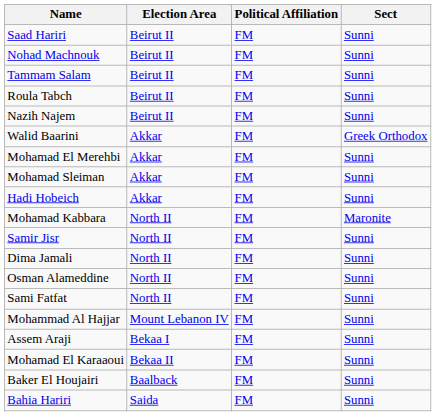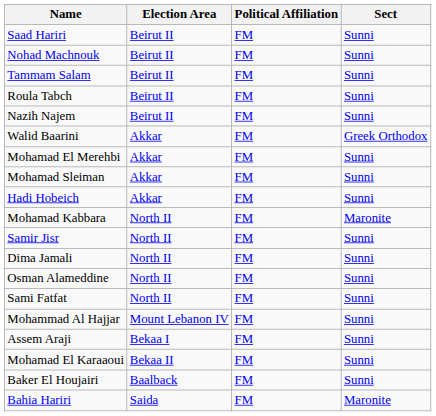 <table class="wikitable sortable">
 <tr>
 <th>Name</th>
 <th>Election Area</th>
 <th>Political Affiliation</th>
 <th>Sect</th>
 </tr>
 <tr>
 <td><a href='#'>Saad Hariri</a></td>
 <td><a href='#'>Beirut II</a></td>
 <td> <a href='#'>FM</a></td>
 <td><a href='#'>Sunni</a></td>
 </tr>
 <tr>
 <td><a href='#'>Nohad Machnouk</a></td>
 <td><a href='#'>Beirut II</a></td>
 <td> <a href='#'>FM</a></td>
 <td><a href='#'>Sunni</a></td>
 </tr>
 <tr>
 <td><a href='#'>Tammam Salam</a></td>
 <td><a href='#'>Beirut II</a></td>
 <td> <a href='#'>FM</a></td>
 <td><a href='#'>Sunni</a></td>
 </tr>
 <tr>
 <td>Roula Tabch</td>
 <td><a href='#'>Beirut II</a></td>
 <td> <a href='#'>FM</a></td>
 <td><a href='#'>Sunni</a></td>
 </tr>
 <tr>
 <td>Nazih Najem</td>
 <td><a href='#'>Beirut II</a></td>
 <td> <a href='#'>FM</a></td>
 <td><a href='#'>Sunni</a></td>
 </tr>
 <tr>
 <td>Walid Baarini</td>
 <td><a href='#'>Akkar</a></td>
 <td> <a href='#'>FM</a></td>
 <td><a href='#'>Greek Orthodox</a></td>
 </tr>
 <tr>
 <td>Mohamad El Merehbi</td>
 <td><a href='#'>Akkar</a></td>
 <td> <a href='#'>FM</a></td>
 <td><a href='#'>Sunni</a></td>
 </tr>
 <tr>
 <td>Mohamad Sleiman</td>
 <td><a href='#'>Akkar</a></td>
 <td> <a href='#'>FM</a></td>
 <td><a href='#'>Sunni</a></td>
 </tr>
 <tr>
 <td><a href='#'>Hadi Hobeich</a></td>
 <td><a href='#'>Akkar</a></td>
 <td> <a href='#'>FM</a></td>
 <td><a href='#'>Sunni</a></td>
 </tr>
 <tr>
 <td>Mohamad Kabbara</td>
 <td><a href='#'>North II</a></td>
 <td> <a href='#'>FM</a></td>
 <td><a href='#'>Maronite</a></td>
 </tr>
 <tr>
 <td><a href='#'>Samir Jisr</a></td>
 <td><a href='#'>North II</a></td>
 <td> <a href='#'>FM</a></td>
 <td><a href='#'>Sunni</a></td>
 </tr>
 <tr>
 <td>Dima Jamali</td>
 <td><a href='#'>North II</a></td>
 <td> <a href='#'>FM</a></td>
 <td><a href='#'>Sunni</a></td>
 </tr>
 <tr>
 <td>Osman Alameddine</td>
 <td><a href='#'>North II</a></td>
 <td> <a href='#'>FM</a></td>
 <td><a href='#'>Sunni</a></td>
 </tr>
 <tr>
 <td>Sami Fatfat</td>
 <td><a href='#'>North II</a></td>
 <td> <a href='#'>FM</a></td>
 <td><a href='#'>Sunni</a></td>
 </tr>
 <tr>
 <td>Mohammad Al Hajjar</td>
 <td><a href='#'>Mount Lebanon IV</a></td>
 <td> <a href='#'>FM</a></td>
 <td><a href='#'>Sunni</a></td>
 </tr>
 <tr>
 <td>Assem Araji</td>
 <td><a href='#'>Bekaa I</a></td>
 <td> <a href='#'>FM</a></td>
 <td><a href='#'>Sunni</a></td>
 </tr>
 <tr>
 <td>Mohamad El Karaaoui</td>
 <td><a href='#'>Bekaa II</a></td>
 <td> <a href='#'>FM</a></td>
 <td><a href='#'>Sunni</a></td>
 </tr>
 <tr>
 <td>Baker El Houjairi</td>
 <td><a href='#'>Baalback</a></td>
 <td> <a href='#'>FM</a></td>
 <td><a href='#'>Sunni</a></td>
 </tr>
 <tr>
 <td><a href='#'>Bahia Hariri</a></td>
 <td><a href='#'>Saida</a></td>
 <td> <a href='#'>FM</a></td>
-<td><a href='#'>Sunni</a></td>
+<td><a href='#'>Maronite</a></td>
 </tr>
 </table>
